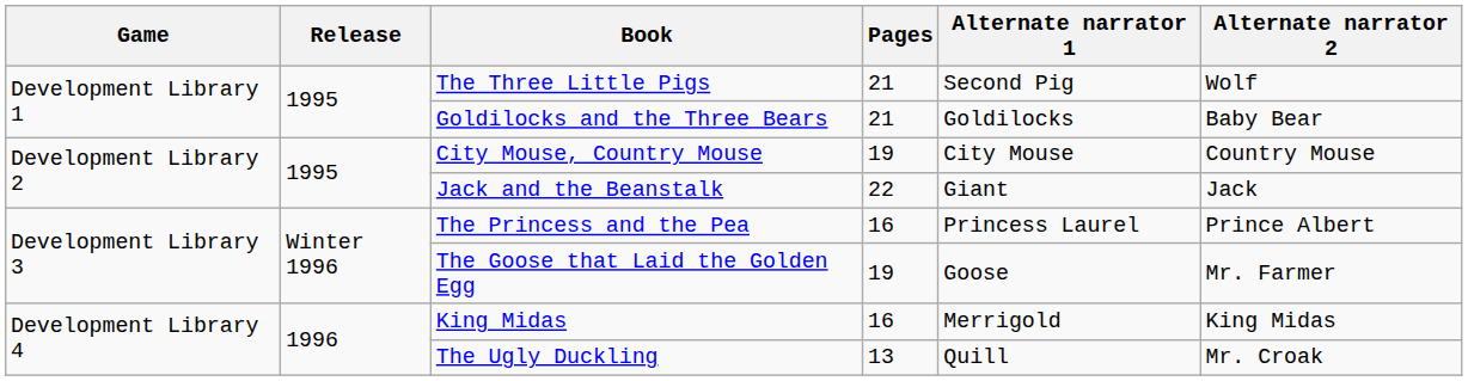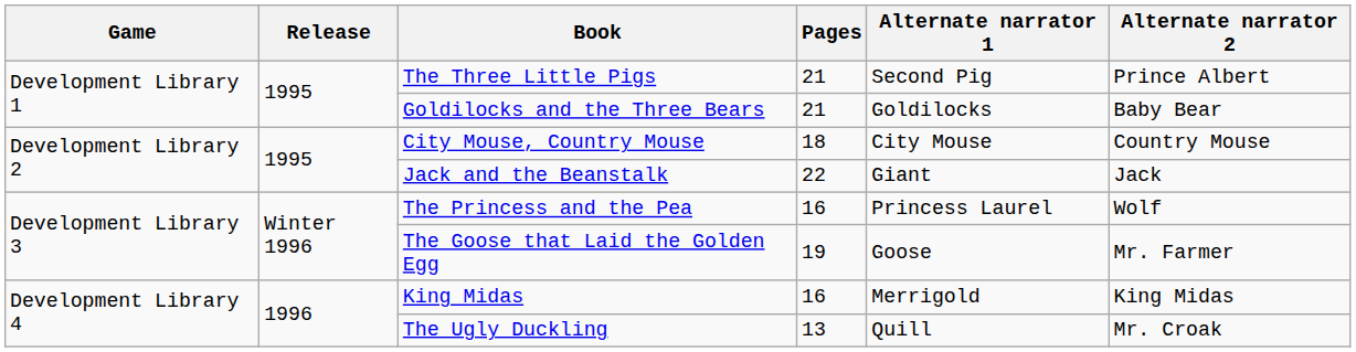 <table class="wikitable">
 <tr>
 <th>Game</th>
 <th>Release</th>
 <th>Book</th>
 <th>Pages</th>
 <th>Alternate narrator 1</th>
 <th>Alternate narrator 2</th>
 </tr>
 <tr>
 <td rowspan="2">Development Library 1</td>
 <td rowspan="2">1995</td>
 <td><a href='#'>The Three Little Pigs</a></td>
 <td>21</td>
 <td>Second Pig</td>
-<td>Wolf</td>
+<td>Prince Albert</td>
 </tr>
 <tr>
 <td><a href='#'>Goldilocks and the Three Bears</a></td>
 <td>21</td>
 <td>Goldilocks</td>
 <td>Baby Bear</td>
 </tr>
 <tr>
 <td rowspan="2">Development Library 2</td>
 <td rowspan="2">1995</td>
 <td><a href='#'>City Mouse, Country Mouse</a></td>
-<td>19</td>
+<td>18</td>
 <td>City Mouse</td>
 <td>Country Mouse</td>
 </tr>
 <tr>
 <td><a href='#'>Jack and the Beanstalk</a></td>
 <td>22</td>
 <td>Giant</td>
 <td>Jack</td>
 </tr>
 <tr>
 <td rowspan="2">Development Library 3</td>
 <td rowspan="2">Winter 1996</td>
 <td><a href='#'>The Princess and the Pea</a></td>
 <td>16</td>
 <td>Princess Laurel</td>
-<td>Prince Albert</td>
+<td>Wolf</td>
 </tr>
 <tr>
 <td><a href='#'>The Goose that Laid the Golden Egg</a></td>
 <td>19</td>
 <td>Goose</td>
 <td>Mr. Farmer</td>
 </tr>
 <tr>
 <td rowspan="2">Development Library 4</td>
 <td rowspan="2">1996</td>
 <td><a href='#'>King Midas</a></td>
 <td>16</td>
 <td>Merrigold</td>
 <td>King Midas</td>
 </tr>
 <tr>
 <td><a href='#'>The Ugly Duckling</a></td>
 <td>13</td>
 <td>Quill</td>
 <td>Mr. Croak</td>
 </tr>
 </table>
